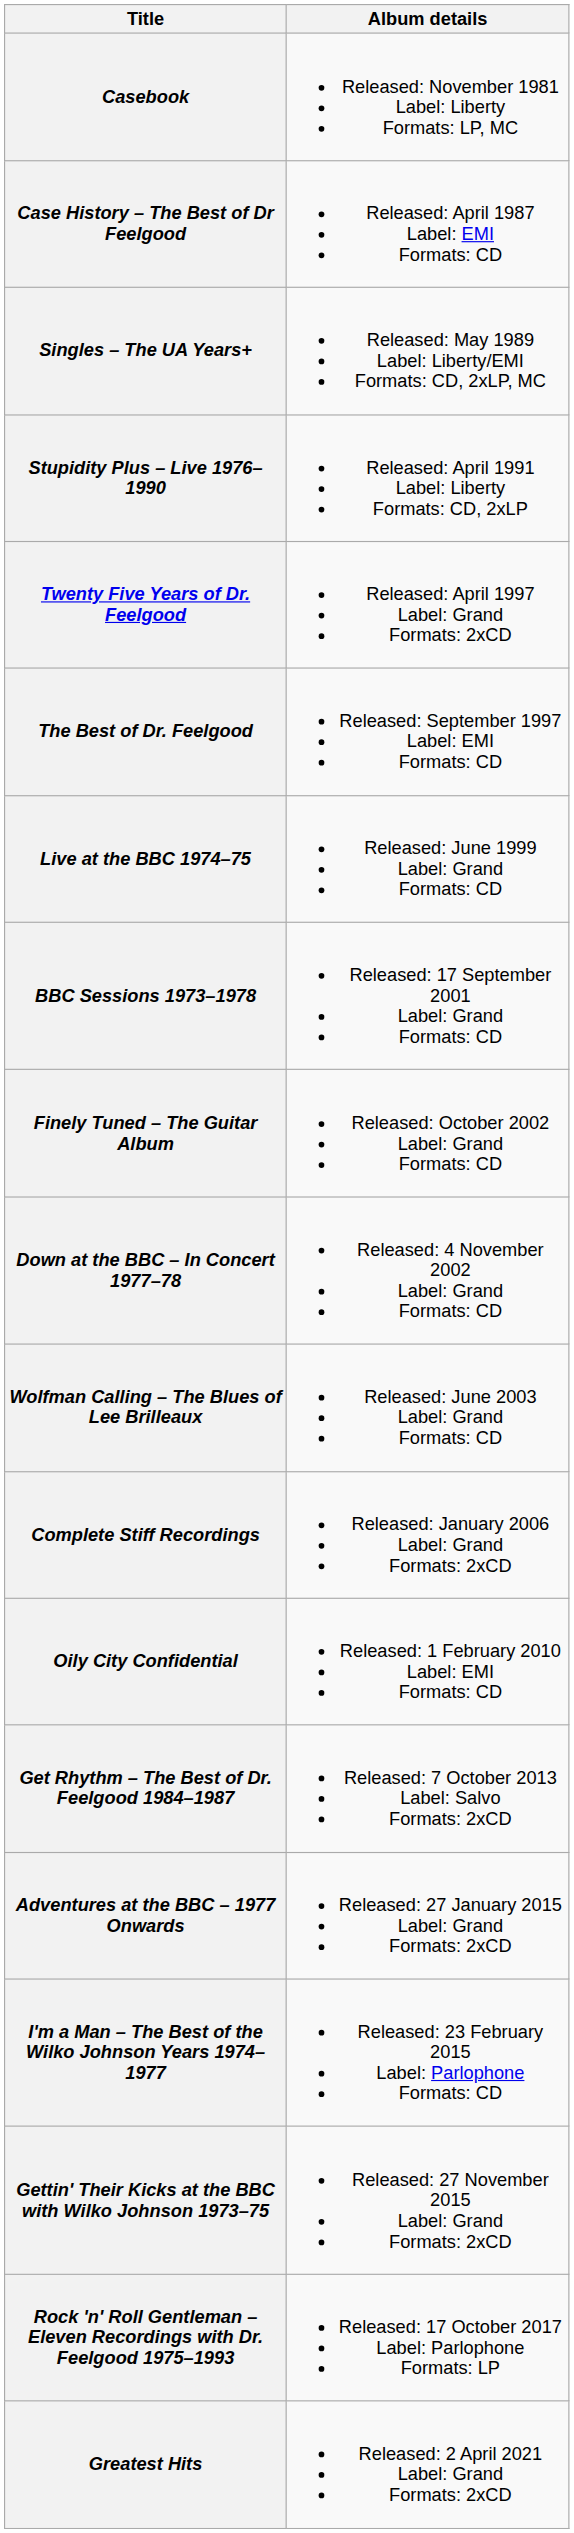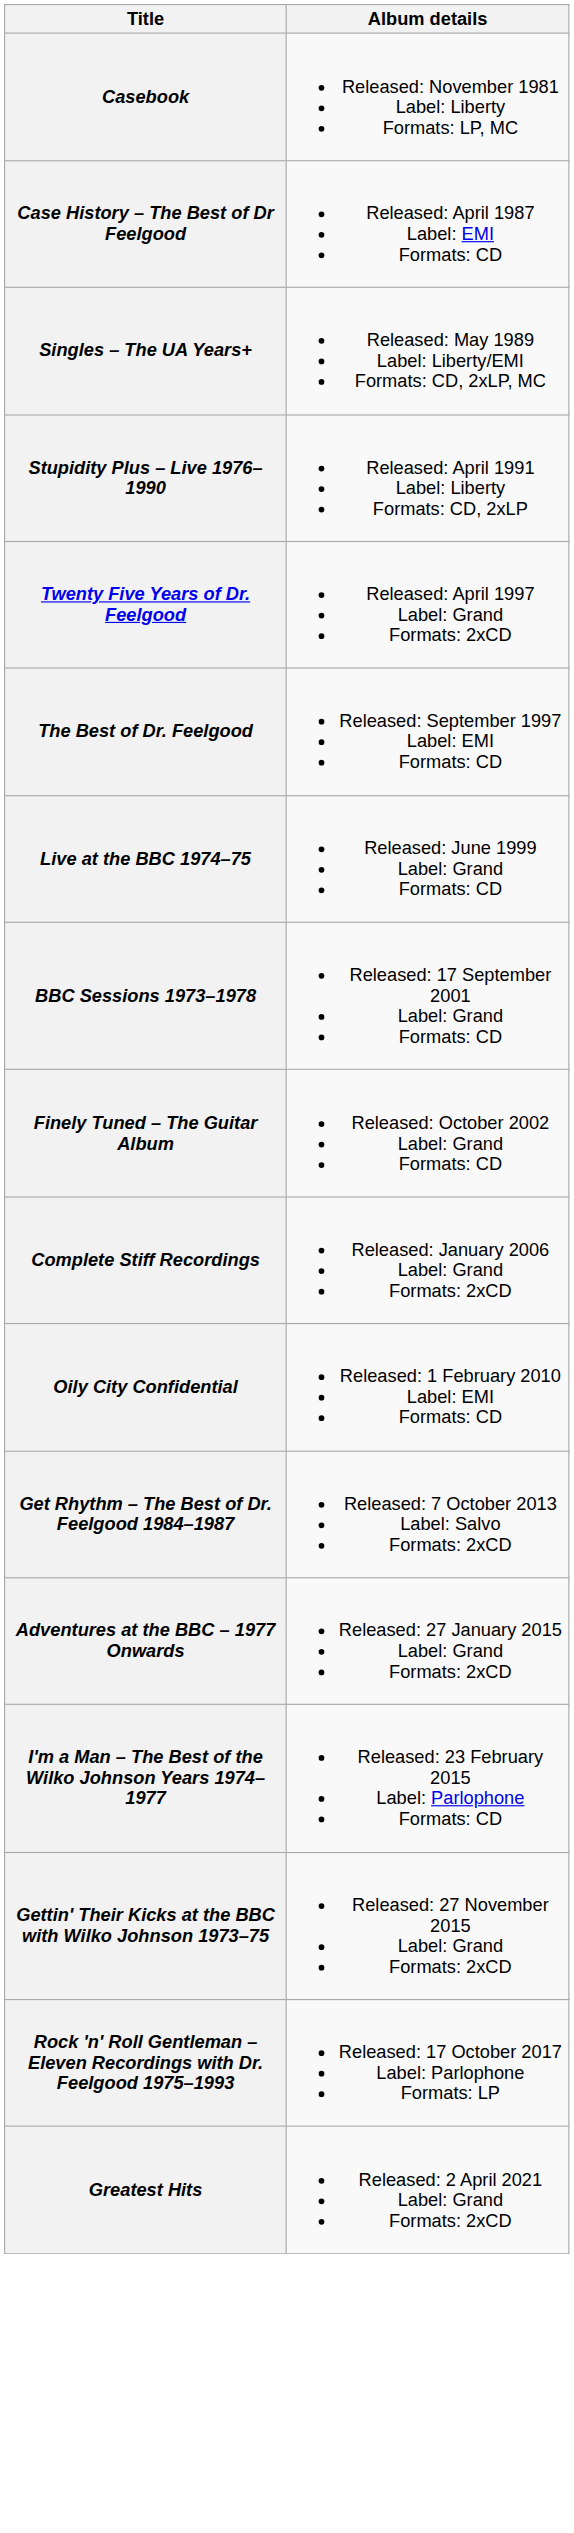 <table class="wikitable plainrowheaders" style="text-align:center;">
 <tr>
 <th scope="col" style="width:15em;">Title</th>
 <th scope="col" style="width:15em;">Album details</th>
 </tr>
 <tr>
 <th scope="row"><em>Casebook</em></th>
 <td><br><ul><li>Released: November 1981</li><li>Label: Liberty</li><li>Formats: LP, MC</li></ul></td>
 </tr>
 <tr>
 <th scope="row"><em>Case History – The Best of Dr Feelgood</em></th>
 <td><br><ul><li>Released: April 1987</li><li>Label: <a href='#'>EMI</a></li><li>Formats: CD</li></ul></td>
 </tr>
 <tr>
 <th scope="row"><em>Singles – The UA Years+</em></th>
 <td><br><ul><li>Released: May 1989</li><li>Label: Liberty/EMI</li><li>Formats: CD, 2xLP, MC</li></ul></td>
 </tr>
 <tr>
 <th scope="row"><em>Stupidity Plus – Live 1976–1990</em></th>
 <td><br><ul><li>Released: April 1991</li><li>Label: Liberty</li><li>Formats: CD, 2xLP</li></ul></td>
 </tr>
 <tr>
 <th scope="row"><em><a href='#'>Twenty Five Years of Dr. Feelgood</a></em></th>
 <td><br><ul><li>Released: April 1997</li><li>Label: Grand</li><li>Formats: 2xCD</li></ul></td>
 </tr>
 <tr>
 <th scope="row"><em>The Best of Dr. Feelgood</em></th>
 <td><br><ul><li>Released: September 1997</li><li>Label: EMI</li><li>Formats: CD</li></ul></td>
 </tr>
 <tr>
 <th scope="row"><em>Live at the BBC 1974–75</em></th>
 <td><br><ul><li>Released: June 1999</li><li>Label: Grand</li><li>Formats: CD</li></ul></td>
 </tr>
 <tr>
 <th scope="row"><em>BBC Sessions 1973–1978</em></th>
 <td><br><ul><li>Released: 17 September 2001</li><li>Label: Grand</li><li>Formats: CD</li></ul></td>
 </tr>
 <tr>
 <th scope="row"><em>Finely Tuned – The Guitar Album</em></th>
 <td><br><ul><li>Released: October 2002</li><li>Label: Grand</li><li>Formats: CD</li></ul></td>
 </tr>
 <tr>
-<th scope="row"><em>Down at the BBC – In Concert 1977–78</em></th>
-<td><br><ul><li>Released: 4 November 2002</li><li>Label: Grand</li><li>Formats: CD</li></ul></td>
-</tr>
-<tr>
-<th scope="row"><em>Wolfman Calling – The Blues of Lee Brilleaux</em></th>
-<td><br><ul><li>Released: June 2003</li><li>Label: Grand</li><li>Formats: CD</li></ul></td>
-</tr>
-<tr>
 <th scope="row"><em>Complete Stiff Recordings</em></th>
 <td><br><ul><li>Released: January 2006</li><li>Label: Grand</li><li>Formats: 2xCD</li></ul></td>
 </tr>
 <tr>
 <th scope="row"><em>Oily City Confidential</em></th>
 <td><br><ul><li>Released: 1 February 2010</li><li>Label: EMI</li><li>Formats: CD</li></ul></td>
 </tr>
 <tr>
 <th scope="row"><em>Get Rhythm – The Best of Dr. Feelgood 1984–1987</em></th>
 <td><br><ul><li>Released: 7 October 2013</li><li>Label: Salvo</li><li>Formats: 2xCD</li></ul></td>
 </tr>
 <tr>
 <th scope="row"><em>Adventures at the BBC – 1977 Onwards</em></th>
 <td><br><ul><li>Released: 27 January 2015</li><li>Label: Grand</li><li>Formats: 2xCD</li></ul></td>
 </tr>
 <tr>
 <th scope="row"><em>I'm a Man – The Best of the Wilko Johnson Years 1974–1977</em></th>
 <td><br><ul><li>Released: 23 February 2015</li><li>Label: <a href='#'>Parlophone</a></li><li>Formats: CD</li></ul></td>
 </tr>
 <tr>
 <th scope="row"><em>Gettin' Their Kicks at the BBC with Wilko Johnson 1973–75</em></th>
 <td><br><ul><li>Released: 27 November 2015</li><li>Label: Grand</li><li>Formats: 2xCD</li></ul></td>
 </tr>
 <tr>
 <th scope="row"><em>Rock 'n' Roll Gentleman – Eleven Recordings with Dr. Feelgood 1975–1993</em></th>
 <td><br><ul><li>Released: 17 October 2017</li><li>Label: Parlophone</li><li>Formats: LP</li></ul></td>
 </tr>
 <tr>
 <th scope="row"><em>Greatest Hits</em></th>
 <td><br><ul><li>Released: 2 April 2021</li><li>Label: Grand</li><li>Formats: 2xCD</li></ul></td>
 </tr>
 </table>
